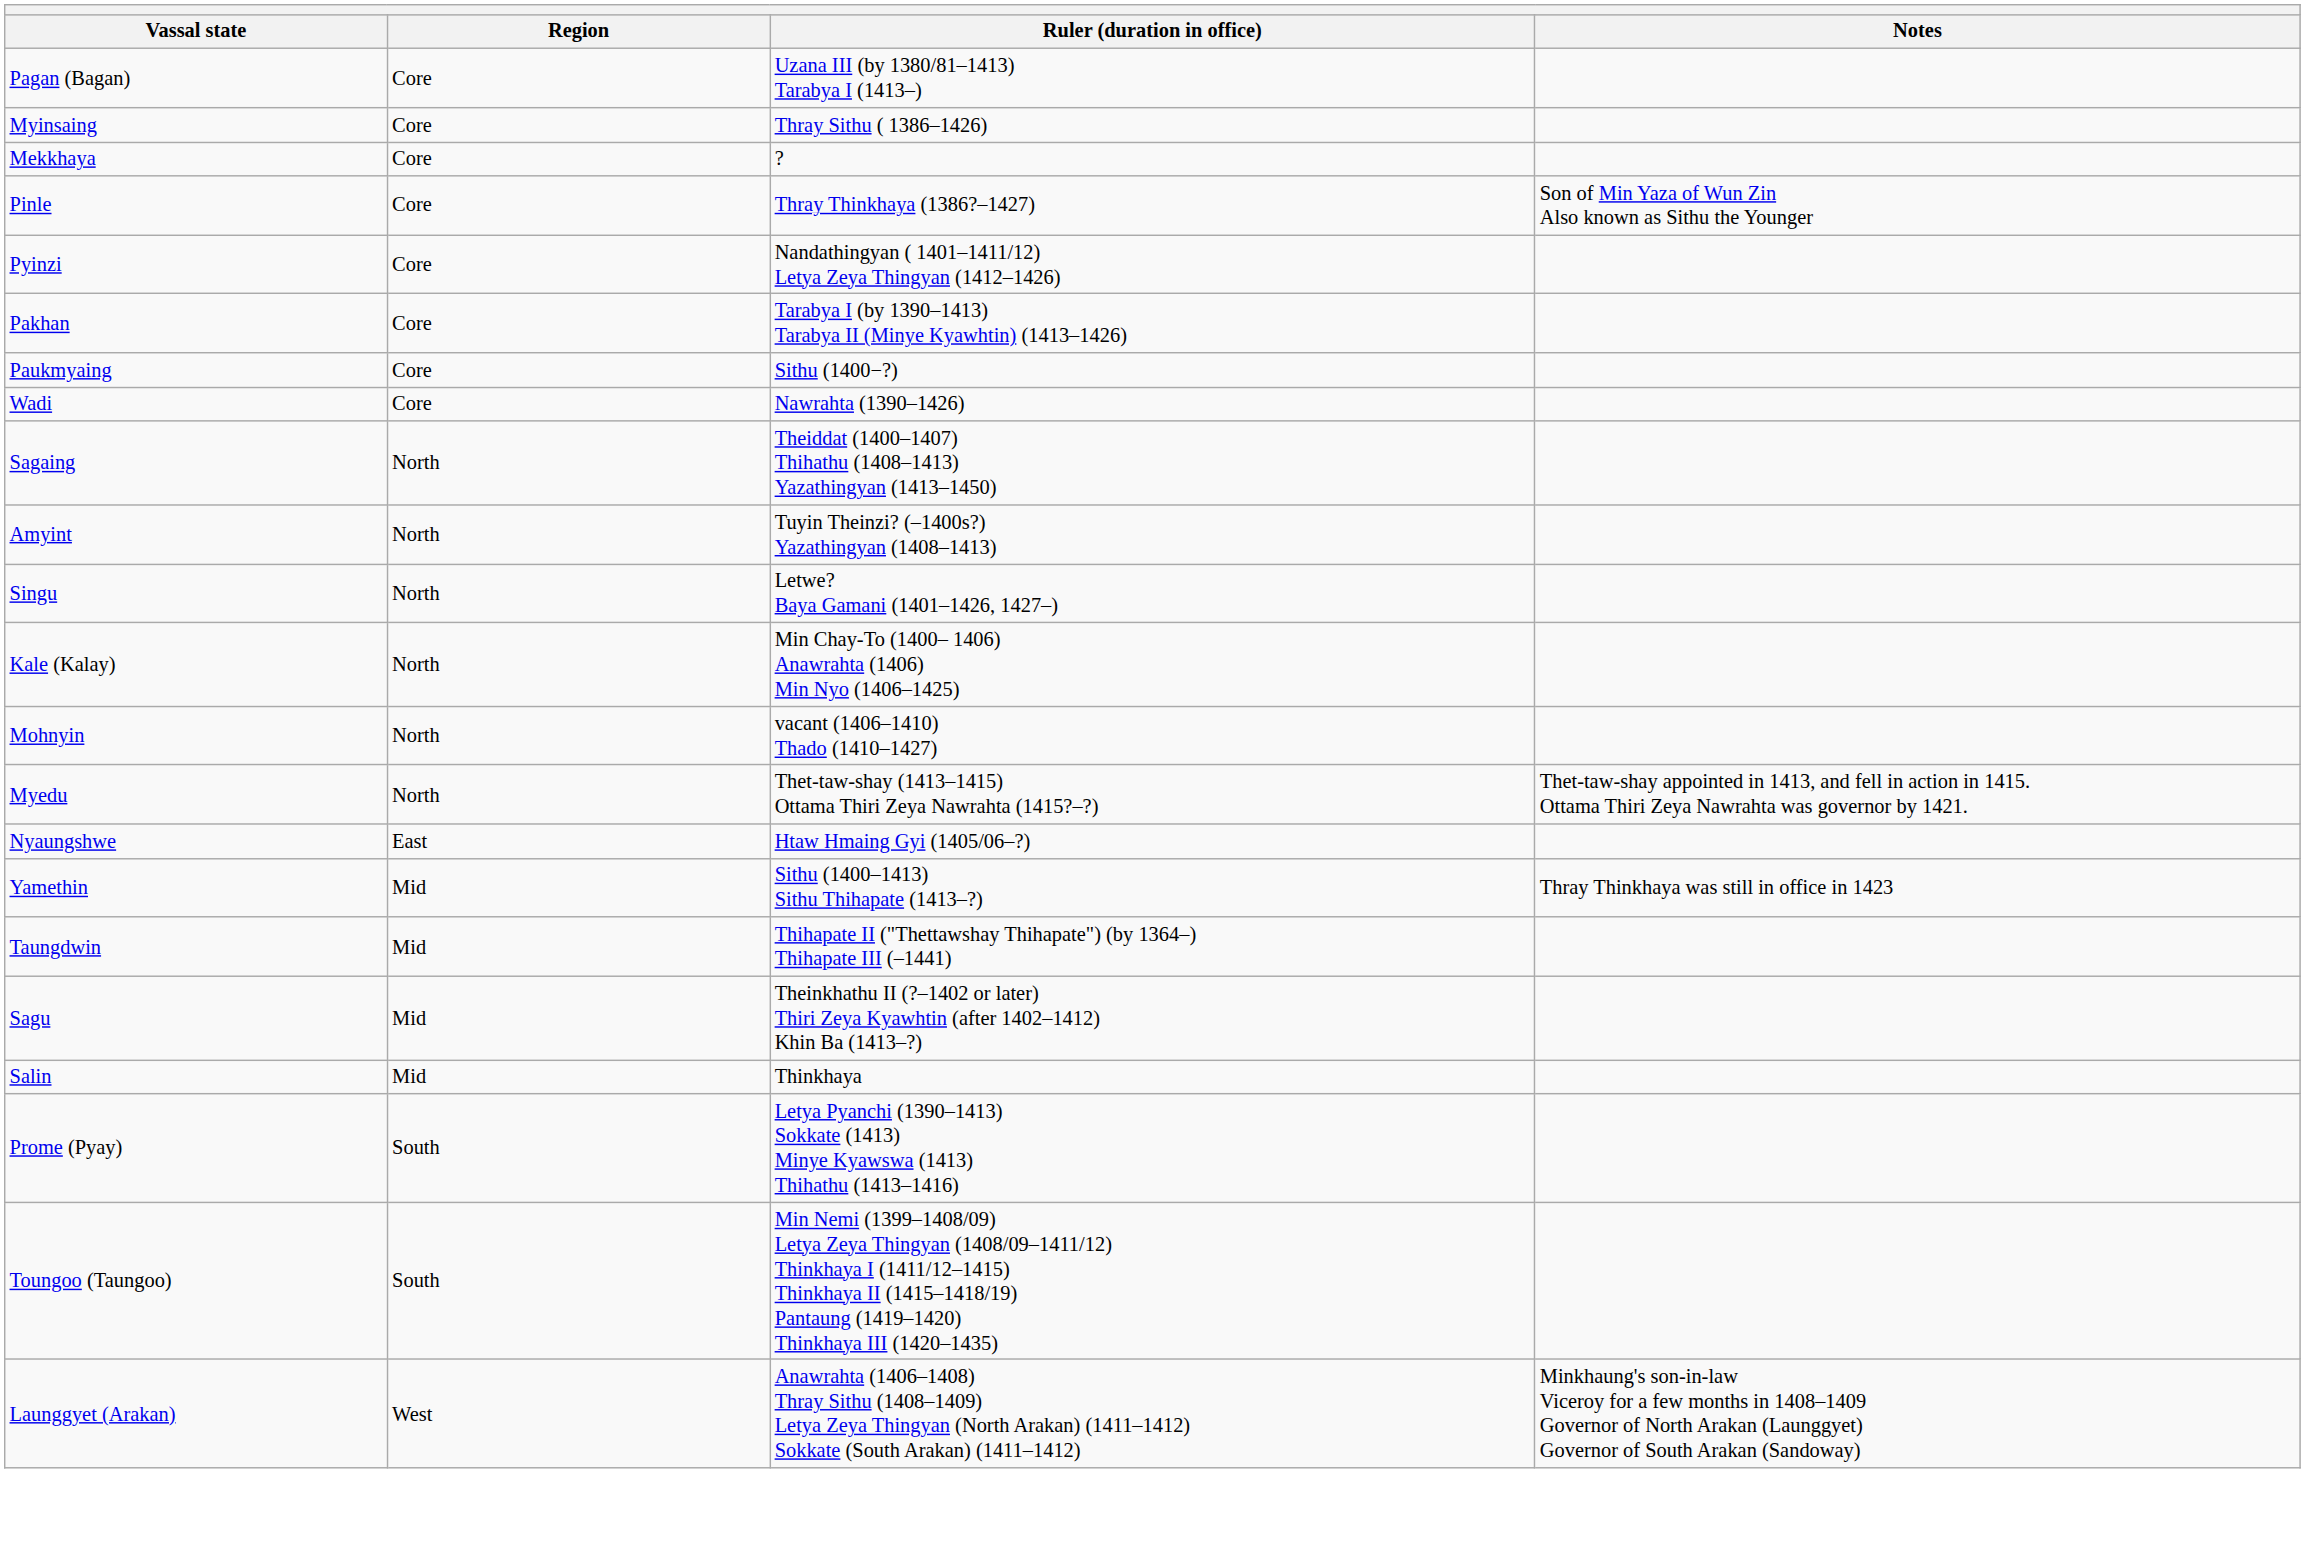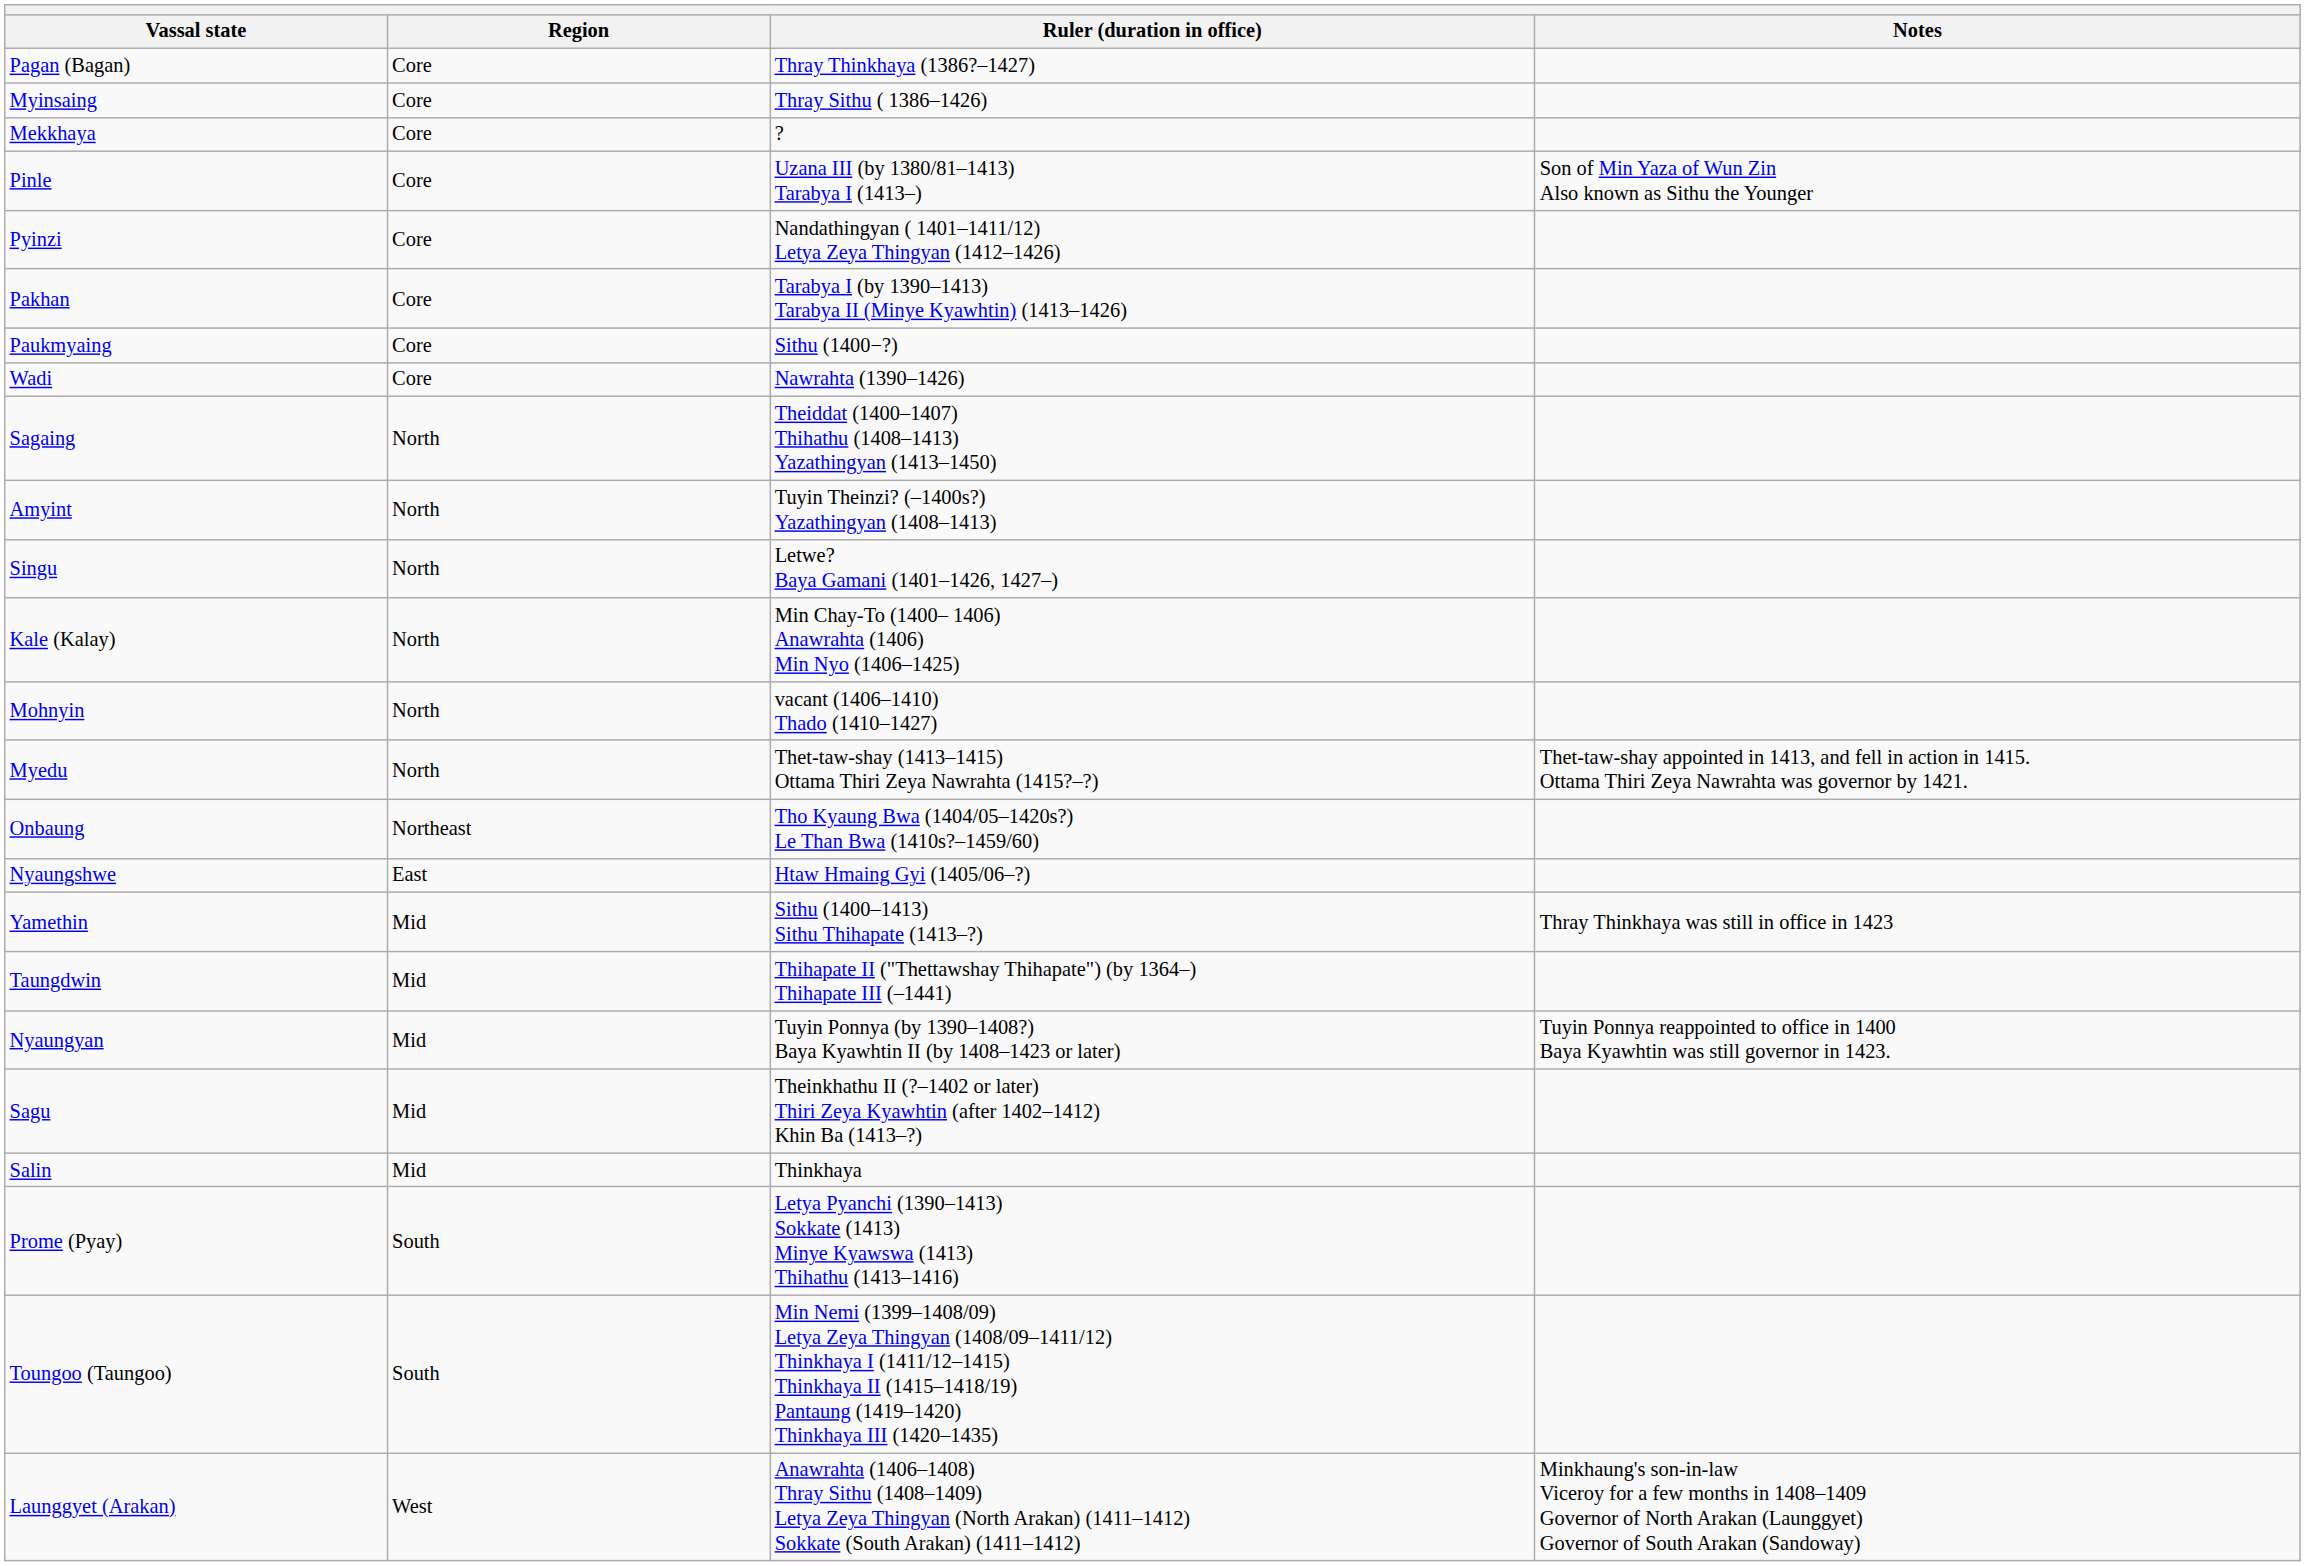 <table class="wikitable collapsible" style="min-width:60em; margin:0.3em auto; font-size:88%;">
 <tr>
 <th colspan=4></th>
 </tr>
 <tr>
 <th width="10%">Vassal state</th>
 <th width="10%">Region</th>
 <th width="20%">Ruler (duration in office)</th>
 <th width="20%">Notes</th>
 </tr>
 <tr>
 <td><a href='#'>Pagan</a> (Bagan)</td>
 <td>Core</td>
-<td><a href='#'>Uzana III</a> (by 1380/81–1413) <br> <a href='#'>Tarabya I</a> (1413–)</td>
+<td><a href='#'>Thray Thinkhaya</a> (1386?–1427)</td>
 <td></td>
 </tr>
 <tr>
 <td><a href='#'>Myinsaing</a></td>
 <td>Core</td>
 <td><a href='#'>Thray Sithu</a> ( 1386–1426)</td>
 <td></td>
 </tr>
 <tr>
 <td><a href='#'>Mekkhaya</a></td>
 <td>Core</td>
 <td>?</td>
 <td></td>
 </tr>
 <tr>
 <td><a href='#'>Pinle</a></td>
 <td>Core</td>
-<td><a href='#'>Thray Thinkhaya</a> (1386?–1427)</td>
+<td><a href='#'>Uzana III</a> (by 1380/81–1413) <br> <a href='#'>Tarabya I</a> (1413–)</td>
 <td>Son of <a href='#'>Min Yaza of Wun Zin</a> <br> Also known as Sithu the Younger</td>
 </tr>
 <tr>
 <td><a href='#'>Pyinzi</a></td>
 <td>Core</td>
 <td>Nandathingyan ( 1401–1411/12) <br> <a href='#'>Letya Zeya Thingyan</a> (1412–1426)</td>
 <td></td>
 </tr>
 <tr>
 <td><a href='#'>Pakhan</a></td>
 <td>Core</td>
 <td><a href='#'>Tarabya I</a> (by 1390–1413) <br> <a href='#'>Tarabya II (Minye Kyawhtin)</a> (1413–1426)</td>
 <td></td>
 </tr>
 <tr>
 <td><a href='#'>Paukmyaing</a></td>
 <td>Core</td>
 <td><a href='#'>Sithu</a> (1400−?)</td>
 <td></td>
 </tr>
 <tr>
 <td><a href='#'>Wadi</a></td>
 <td>Core</td>
 <td><a href='#'>Nawrahta</a> (1390–1426)</td>
 <td></td>
 </tr>
 <tr>
 <td><a href='#'>Sagaing</a></td>
 <td>North</td>
 <td><a href='#'>Theiddat</a> (1400–1407) <br> <a href='#'>Thihathu</a> (1408–1413) <br> <a href='#'>Yazathingyan</a> (1413–1450)</td>
 <td></td>
 </tr>
 <tr>
 <td><a href='#'>Amyint</a></td>
 <td>North</td>
 <td>Tuyin Theinzi? (–1400s?) <br> <a href='#'>Yazathingyan</a> (1408–1413)</td>
 <td></td>
 </tr>
 <tr>
 <td><a href='#'>Singu</a></td>
 <td>North</td>
 <td>Letwe? <br> <a href='#'>Baya Gamani</a> (1401–1426, 1427–)</td>
 <td></td>
 </tr>
 <tr>
 <td><a href='#'>Kale</a> (Kalay)</td>
 <td>North</td>
 <td>Min Chay-To (1400– 1406) <br> <a href='#'>Anawrahta</a> (1406) <br> <a href='#'>Min Nyo</a> (1406–1425)</td>
 <td></td>
 </tr>
 <tr>
 <td><a href='#'>Mohnyin</a></td>
 <td>North</td>
 <td>vacant (1406–1410) <br> <a href='#'>Thado</a> (1410–1427)</td>
 <td></td>
 </tr>
 <tr>
 <td><a href='#'>Myedu</a></td>
 <td>North</td>
 <td>Thet-taw-shay (1413–1415) <br> Ottama Thiri Zeya Nawrahta (1415?–?)</td>
 <td>Thet-taw-shay appointed in 1413, and fell in action in 1415. <br> Ottama Thiri Zeya Nawrahta was governor by 1421.</td>
 </tr>
 <tr>
+<td><a href='#'>Onbaung</a></td>
+<td>Northeast</td>
+<td><a href='#'>Tho Kyaung Bwa</a> (1404/05–1420s?) <br> <a href='#'>Le Than Bwa</a> (1410s?–1459/60)</td>
+<td></td>
+</tr>
+<tr>
 <td><a href='#'>Nyaungshwe</a></td>
 <td>East</td>
 <td><a href='#'>Htaw Hmaing Gyi</a> (1405/06–?)</td>
 <td></td>
 </tr>
 <tr>
 <td><a href='#'>Yamethin</a></td>
 <td>Mid</td>
 <td><a href='#'>Sithu</a> (1400–1413) <br> <a href='#'>Sithu Thihapate</a> (1413–?)</td>
 <td>Thray Thinkhaya was still in office in 1423</td>
 </tr>
 <tr>
 <td><a href='#'>Taungdwin</a></td>
 <td>Mid</td>
 <td><a href='#'>Thihapate II</a> ("Thettawshay Thihapate") (by 1364–) <br> <a href='#'>Thihapate III</a> (–1441)</td>
 <td></td>
+</tr>
+<tr>
+<td><a href='#'>Nyaungyan</a></td>
+<td>Mid</td>
+<td>Tuyin Ponnya (by 1390–1408?) <br> Baya Kyawhtin II (by 1408–1423 or later)</td>
+<td>Tuyin Ponnya reappointed to office in 1400 <br> Baya Kyawhtin was still governor in 1423.</td>
 </tr>
 <tr>
 <td><a href='#'>Sagu</a></td>
 <td>Mid</td>
 <td>Theinkhathu II (?–1402 or later) <br> <a href='#'>Thiri Zeya Kyawhtin</a> (after 1402–1412) <br> Khin Ba (1413–?)</td>
 <td></td>
 </tr>
 <tr>
 <td><a href='#'>Salin</a></td>
 <td>Mid</td>
 <td>Thinkhaya</td>
 <td></td>
 </tr>
 <tr>
 <td><a href='#'>Prome</a> (Pyay)</td>
 <td>South</td>
 <td><a href='#'>Letya Pyanchi</a> (1390–1413) <br> <a href='#'>Sokkate</a> (1413) <br> <a href='#'>Minye Kyawswa</a> (1413) <br> <a href='#'>Thihathu</a> (1413–1416)</td>
 <td></td>
 </tr>
 <tr>
 <td><a href='#'>Toungoo</a> (Taungoo)</td>
 <td>South</td>
 <td><a href='#'>Min Nemi</a> (1399–1408/09) <br> <a href='#'>Letya Zeya Thingyan</a> (1408/09–1411/12) <br> <a href='#'>Thinkhaya I</a> (1411/12–1415) <br> <a href='#'>Thinkhaya II</a> (1415–1418/19) <br> <a href='#'>Pantaung</a> (1419–1420) <br> <a href='#'>Thinkhaya III</a> (1420–1435)</td>
 <td></td>
 </tr>
 <tr>
 <td><a href='#'>Launggyet (Arakan)</a></td>
 <td>West</td>
 <td><a href='#'>Anawrahta</a> (1406–1408) <br> <a href='#'>Thray Sithu</a> (1408–1409) <br> <a href='#'>Letya Zeya Thingyan</a> (North Arakan) (1411–1412) <br> <a href='#'>Sokkate</a> (South Arakan) (1411–1412)</td>
 <td>Minkhaung's son-in-law <br> Viceroy for a few months in 1408–1409 <br> Governor of North Arakan (Launggyet) <br> Governor of South Arakan (Sandoway)</td>
 </tr>
 </table>
